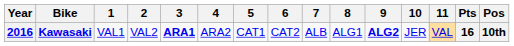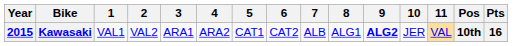 <table class="wikitable" style="text-align:center">
 <tr>
 <th>Year</th>
 <th>Bike</th>
 <th>1</th>
 <th>2</th>
 <th>3</th>
 <th>4</th>
 <th>5</th>
 <th>6</th>
 <th>7</th>
 <th>8</th>
 <th>9</th>
 <th>10</th>
 <th>11</th>
+<th>Pos</th>
 <th>Pts</th>
-<th>Pos</th>
 </tr>
 <tr>
-<th><a href='#'>2016</a></th>
+<th><a href='#'>2015</a></th>
 <th><a href='#'>Kawasaki</a></th>
 <td style="background:#;"><a href='#'>VAL1</a><br></td>
 <td style="background:#;"><a href='#'>VAL2</a><br></td>
-<td style="background:#;"><strong><a href='#'>ARA1</a><br></strong></td>
+<td style="background:#;"><a href='#'>ARA1</a><br></td>
 <td style="background:#;"><a href='#'>ARA2</a><br></td>
 <td style="background:#;"><a href='#'>CAT1</a><br></td>
 <td style="background:#;"><a href='#'>CAT2</a><br></td>
 <td style="background:#;"><a href='#'>ALB</a><br></td>
 <td style="background:#;"><a href='#'>ALG1</a><br></td>
 <td style="background:#;"><strong><a href='#'>ALG2</a><br></strong></td>
 <td style="background:#;"><a href='#'>JER</a><br></td>
 <td style="background:#ffdf9f;"><a href='#'>VAL</a><br></td>
+<th>10th</th>
 <th>16</th>
-<th>10th</th>
 </tr>
 </table>
